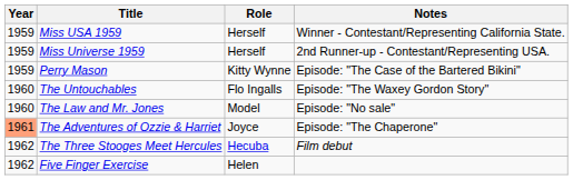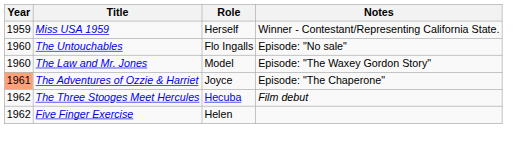 <table class="wikitable sortable">
 <tr>
 <th>Year</th>
 <th>Title</th>
 <th>Role</th>
 <th class="unsortable">Notes</th>
 </tr>
 <tr>
 <td>1959</td>
 <td><em><a href='#'>Miss USA 1959</a></em></td>
 <td>Herself</td>
 <td>Winner - Contestant/Representing California State.</td>
 </tr>
 <tr>
-<td>1959</td>
-<td><em><a href='#'>Miss Universe 1959</a></em></td>
-<td>Herself</td>
-<td>2nd Runner-up - Contestant/Representing USA.</td>
-</tr>
-<tr>
-<td>1959</td>
-<td><em><a href='#'>Perry Mason</a></em></td>
-<td>Kitty Wynne</td>
-<td>Episode: "The Case of the Bartered Bikini"</td>
-</tr>
-<tr>
 <td>1960</td>
 <td><em><a href='#'>The Untouchables</a></em></td>
 <td>Flo Ingalls</td>
-<td>Episode: "The Waxey Gordon Story"</td>
+<td>Episode: "No sale"</td>
 </tr>
 <tr>
 <td>1960</td>
 <td><em><a href='#'>The Law and Mr. Jones</a></em></td>
 <td>Model</td>
-<td>Episode: "No sale"</td>
+<td>Episode: "The Waxey Gordon Story"</td>
 </tr>
 <tr>
 <td style="background: lightsalmon;">1961</td>
 <td><em><a href='#'>The Adventures of Ozzie & Harriet</a></em></td>
 <td>Joyce</td>
 <td>Episode: "The Chaperone"</td>
 </tr>
 <tr>
 <td>1962</td>
 <td><em><a href='#'>The Three Stooges Meet Hercules</a></em></td>
 <td><a href='#'>Hecuba</a></td>
 <td><em>Film debut</em></td>
 </tr>
 <tr>
 <td>1962</td>
 <td><em><a href='#'>Five Finger Exercise </a></em></td>
 <td>Helen</td>
 <td></td>
 </tr>
 </table>
